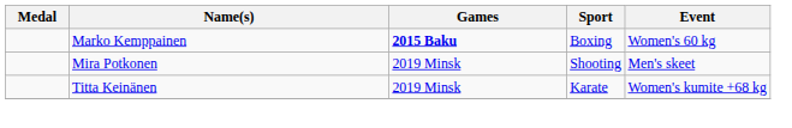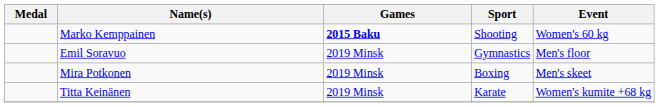 <table class="wikitable sortable" style="font-size: 95%;">
 <tr>
 <th style="width:4em">Medal</th>
 <th style="width:22em">Name(s)</th>
 <th style="width:12em">Games</th>
 <th>Sport</th>
 <th>Event</th>
 </tr>
 <tr>
 <td></td>
 <td><a href='#'>Marko Kemppainen</a></td>
 <td><strong> <a href='#'>2015 Baku</a></strong></td>
-<td> <a href='#'>Boxing</a></td>
+<td> <a href='#'>Shooting</a></td>
 <td><a href='#'>Women's 60 kg</a></td>
+</tr>
+<tr>
+<td></td>
+<td><a href='#'>Emil Soravuo</a></td>
+<td> <a href='#'>2019 Minsk</a></td>
+<td> <a href='#'>Gymnastics</a></td>
+<td><a href='#'>Men's floor</a></td>
 </tr>
 <tr>
 <td></td>
 <td><a href='#'>Mira Potkonen</a></td>
 <td> <a href='#'>2019 Minsk</a></td>
-<td> <a href='#'>Shooting</a></td>
+<td> <a href='#'>Boxing</a></td>
 <td><a href='#'>Men's skeet</a></td>
 </tr>
 <tr>
 <td></td>
 <td><a href='#'>Titta Keinänen</a></td>
 <td> <a href='#'>2019 Minsk</a></td>
 <td> <a href='#'>Karate</a></td>
 <td><a href='#'>Women's kumite +68 kg</a></td>
 </tr>
 <tr>
 </tr>
 </table>
